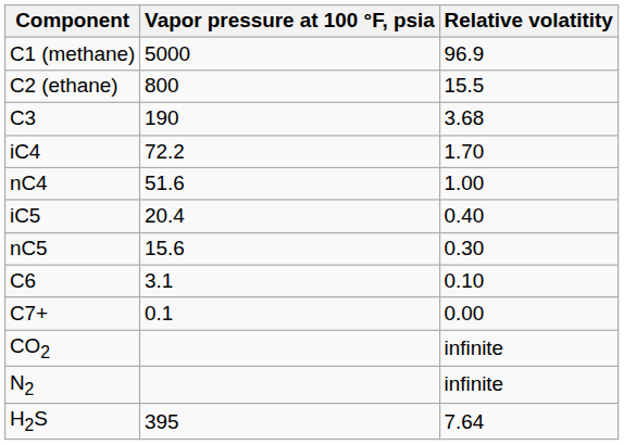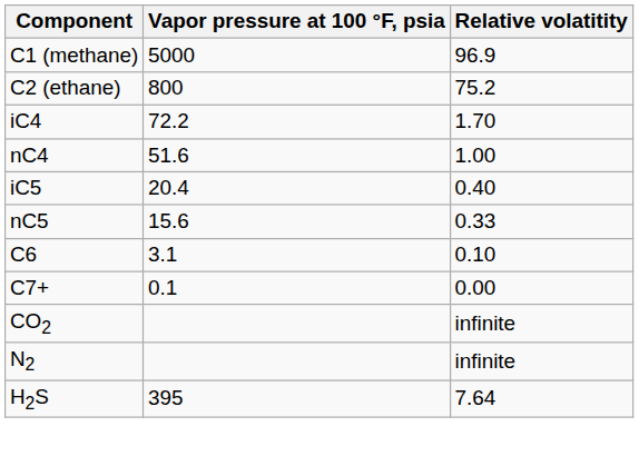 <table class="wikitable">
 <tr>
 <th>Component</th>
 <th>Vapor pressure at 100 °F, psia</th>
 <th>Relative volatitity</th>
 </tr>
 <tr>
 <td>C1 (methane)</td>
 <td>5000</td>
 <td>96.9</td>
 </tr>
 <tr>
 <td>C2 (ethane)</td>
 <td>800</td>
-<td>15.5</td>
-</tr>
-<tr>
-<td>C3</td>
-<td>190</td>
-<td>3.68</td>
+<td>75.2</td>
 </tr>
 <tr>
 <td>iC4</td>
 <td>72.2</td>
 <td>1.70</td>
 </tr>
 <tr>
 <td>nC4</td>
 <td>51.6</td>
 <td>1.00</td>
 </tr>
 <tr>
 <td>iC5</td>
 <td>20.4</td>
 <td>0.40</td>
 </tr>
 <tr>
 <td>nC5</td>
 <td>15.6</td>
-<td>0.30</td>
+<td>0.33</td>
 </tr>
 <tr>
 <td>C6</td>
 <td>3.1</td>
 <td>0.10</td>
 </tr>
 <tr>
 <td>C7+</td>
 <td>0.1</td>
 <td>0.00</td>
 </tr>
 <tr>
 <td>CO<sub>2</sub></td>
 <td></td>
 <td>infinite</td>
 </tr>
 <tr>
 <td>N<sub>2</sub></td>
 <td></td>
 <td>infinite</td>
 </tr>
 <tr>
 <td>H<sub>2</sub>S</td>
 <td>395</td>
 <td>7.64</td>
 </tr>
 </table>
